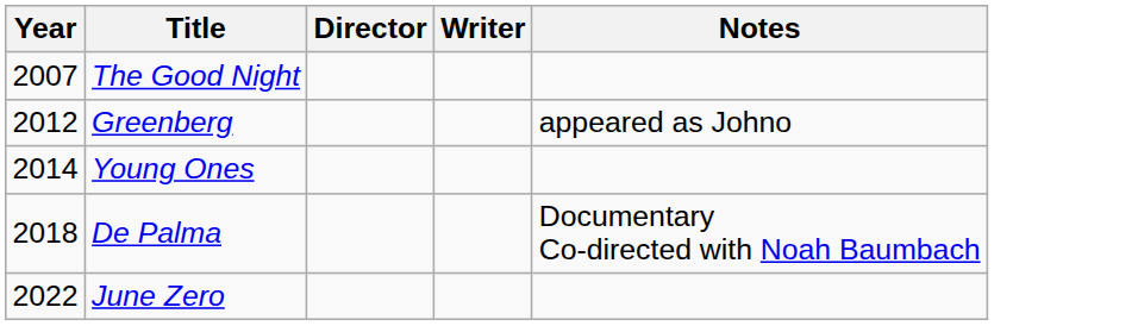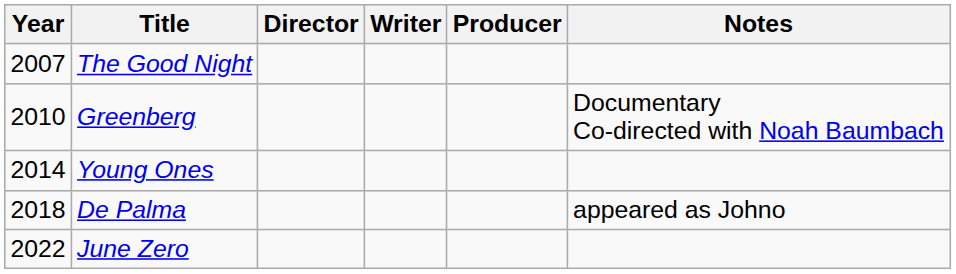 <table class="wikitable">
 <tr>
 <th>Year</th>
 <th>Title</th>
 <th>Director</th>
 <th>Writer</th>
+<th>Producer</th>
 <th>Notes</th>
 </tr>
 <tr>
 <td>2007</td>
 <td><em><a href='#'>The Good Night</a></em></td>
 <td></td>
 <td></td>
 <td></td>
+<td></td>
 </tr>
 <tr>
-<td>2012</td>
+<td>2010</td>
 <td><em><a href='#'>Greenberg</a></em></td>
 <td></td>
 <td></td>
-<td>appeared as Johno</td>
+<td></td>
+<td>Documentary<br>Co-directed with <a href='#'>Noah Baumbach</a></td>
 </tr>
 <tr>
 <td>2014</td>
 <td><em><a href='#'>Young Ones</a></em></td>
+<td></td>
 <td></td>
 <td></td>
 <td></td>
 </tr>
 <tr>
 <td>2018</td>
 <td><em><a href='#'>De Palma</a></em></td>
 <td></td>
 <td></td>
-<td>Documentary<br>Co-directed with <a href='#'>Noah Baumbach</a></td>
+<td></td>
+<td>appeared as Johno</td>
 </tr>
 <tr>
 <td>2022</td>
 <td><em><a href='#'>June Zero</a></em></td>
 <td></td>
 <td></td>
 <td></td>
+<td></td>
 </tr>
 </table>
